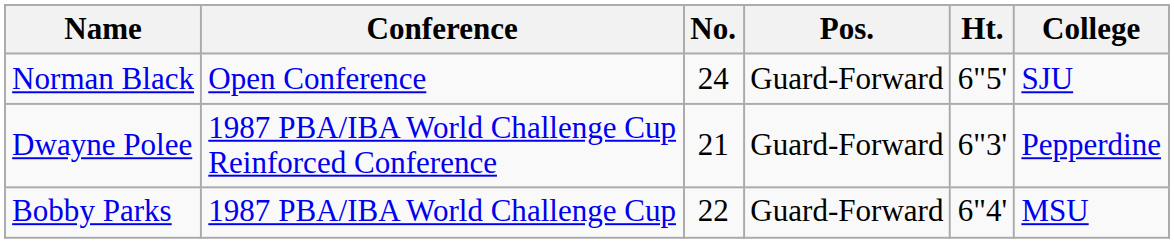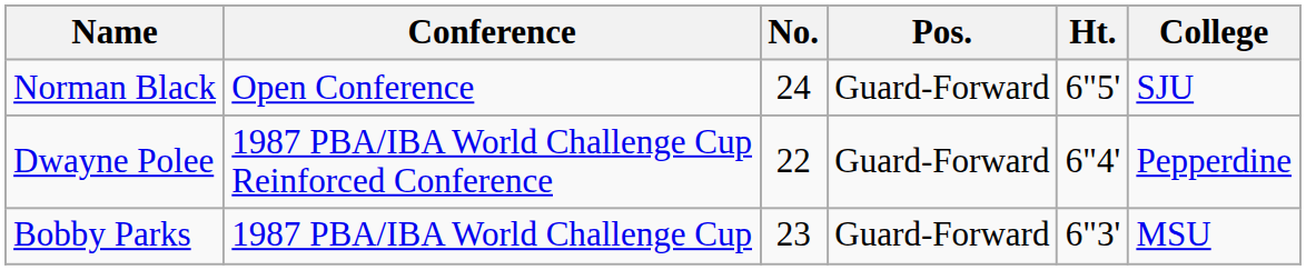 <table class="wikitable" border="1">
 <tr>
 <th>Name</th>
 <th>Conference</th>
 <th>No.</th>
 <th>Pos.</th>
 <th>Ht.</th>
 <th>College</th>
 </tr>
 <tr>
 <td><a href='#'>Norman Black</a></td>
 <td><a href='#'>Open Conference</a></td>
 <td align=center>24</td>
 <td align=center>Guard-Forward</td>
 <td align=center>6"5'</td>
 <td><a href='#'>SJU</a></td>
 </tr>
 <tr>
 <td><a href='#'>Dwayne Polee</a></td>
 <td><a href='#'>1987 PBA/IBA World Challenge Cup</a><br><a href='#'>Reinforced Conference</a></td>
-<td align=center>21</td>
+<td align=center>22</td>
 <td align=center>Guard-Forward</td>
-<td align=center>6"3'</td>
+<td align=center>6"4'</td>
 <td><a href='#'>Pepperdine</a></td>
 </tr>
 <tr>
 <td><a href='#'>Bobby Parks</a></td>
 <td><a href='#'>1987 PBA/IBA World Challenge Cup</a></td>
-<td align=center>22</td>
+<td align=center>23</td>
 <td align=center>Guard-Forward</td>
-<td align=center>6"4'</td>
+<td align=center>6"3'</td>
 <td><a href='#'>MSU</a></td>
 </tr>
 </table>
